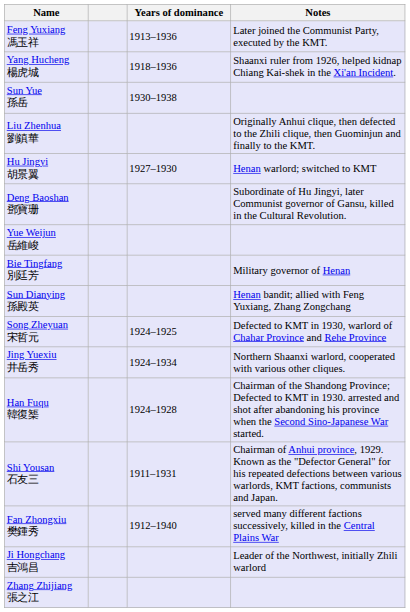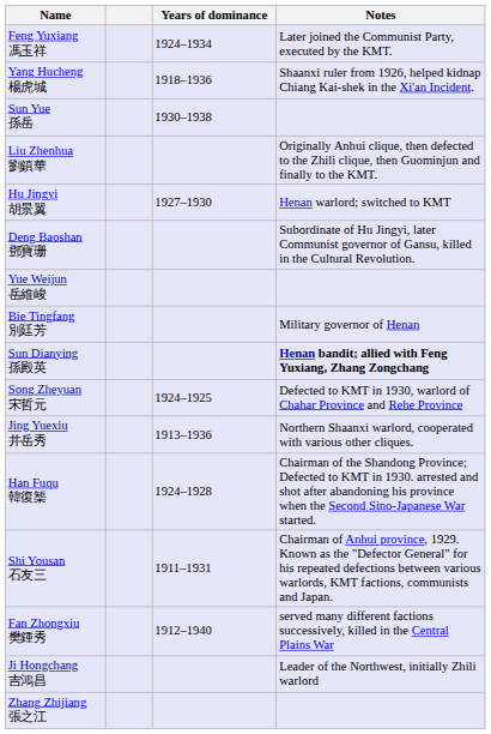 <table class="wikitable">
 <tr>
 <th width=120px>Name</th>
 <th width=51px></th>
 <th width=150px>Years of dominance</th>
 <th>Notes</th>
 </tr>
 <tr bgcolor=#E6E6FA>
 <td><a href='#'>Feng Yuxiang</a><br>馮玉祥</td>
 <td align=center></td>
-<td>1913–1936</td>
+<td>1924–1934</td>
 <td>Later joined the Communist Party, executed by the KMT.</td>
 </tr>
 <tr bgcolor=#E6E6FA>
 <td><a href='#'>Yang Hucheng</a><br>楊虎城</td>
 <td align=center></td>
 <td>1918–1936</td>
 <td>Shaanxi ruler from 1926, helped kidnap Chiang Kai-shek in the <a href='#'>Xi'an Incident</a>.</td>
 </tr>
 <tr bgcolor=#E6E6FA>
 <td><a href='#'>Sun Yue</a><br>孫岳</td>
 <td align=center></td>
 <td>1930–1938</td>
 <td></td>
 </tr>
 <tr bgcolor=#E6E6FA>
 <td><a href='#'>Liu Zhenhua</a><br>劉鎮華</td>
 <td align=center></td>
 <td></td>
 <td>Originally Anhui clique, then defected to the Zhili clique, then Guominjun and finally to the KMT.</td>
 </tr>
 <tr bgcolor=#E6E6FA>
 <td><a href='#'>Hu Jingyi</a><br>胡景翼</td>
 <td align=center></td>
 <td>1927–1930</td>
 <td><a href='#'>Henan</a> warlord; switched to KMT</td>
 </tr>
 <tr bgcolor=#E6E6FA>
 <td><a href='#'>Deng Baoshan</a><br>鄧寶珊</td>
 <td align=center></td>
 <td></td>
 <td>Subordinate of Hu Jingyi, later Communist governor of Gansu, killed in the Cultural Revolution.</td>
 </tr>
 <tr bgcolor=#E6E6FA>
 <td><a href='#'>Yue Weijun</a><br>岳維峻</td>
 <td align=center></td>
 <td></td>
 <td></td>
 </tr>
 <tr bgcolor=#E6E6FA>
 <td><a href='#'>Bie Tingfang</a><br>別廷芳</td>
 <td align=center></td>
 <td></td>
 <td>Military governor of <a href='#'>Henan</a></td>
 </tr>
 <tr bgcolor=#E6E6FA>
 <td><a href='#'>Sun Dianying</a><br>孫殿英</td>
 <td align=center></td>
 <td></td>
-<td><a href='#'>Henan</a> bandit; allied with Feng Yuxiang, Zhang Zongchang</td>
+<td><strong><a href='#'>Henan</a> bandit; allied with Feng Yuxiang, Zhang Zongchang</strong></td>
 </tr>
 <tr bgcolor=#E6E6FA>
 <td><a href='#'>Song Zheyuan</a><br>宋哲元</td>
 <td align=center></td>
 <td>1924–1925</td>
 <td>Defected to KMT in 1930, warlord of <a href='#'>Chahar Province</a> and <a href='#'>Rehe Province</a></td>
 </tr>
 <tr bgcolor=#E6E6FA>
 <td><a href='#'>Jing Yuexiu</a><br>井岳秀</td>
 <td align=center></td>
-<td>1924–1934</td>
+<td>1913–1936</td>
 <td>Northern Shaanxi warlord, cooperated with various other cliques.</td>
 </tr>
 <tr bgcolor=#E6E6FA>
 <td><a href='#'>Han Fuqu</a><br>韓復榘</td>
 <td align=center></td>
 <td>1924–1928</td>
 <td>Chairman of the Shandong Province; Defected to KMT in 1930. arrested and shot after abandoning his province when the <a href='#'>Second Sino-Japanese War</a> started.</td>
 </tr>
 <tr bgcolor=#E6E6FA>
 <td><a href='#'>Shi Yousan</a><br>石友三</td>
 <td align=center></td>
 <td>1911–1931</td>
 <td>Chairman of <a href='#'>Anhui province</a>, 1929. Known as the "Defector General" for his repeated defections between various warlords, KMT factions, communists and Japan.</td>
 </tr>
 <tr bgcolor=#E6E6FA>
 <td><a href='#'>Fan Zhongxiu</a><br>樊鍾秀</td>
 <td align=center></td>
 <td>1912–1940</td>
 <td>served many different factions successively, killed in the <a href='#'>Central Plains War</a></td>
 </tr>
 <tr bgcolor=#E6E6FA>
 <td><a href='#'>Ji Hongchang</a><br>吉鴻昌</td>
 <td align=center></td>
 <td></td>
 <td>Leader of the Northwest, initially Zhili warlord</td>
 </tr>
 <tr bgcolor=#E6E6FA>
 <td><a href='#'>Zhang Zhijiang</a><br>張之江</td>
 <td align=center></td>
 <td></td>
 <td></td>
 </tr>
 </table>
